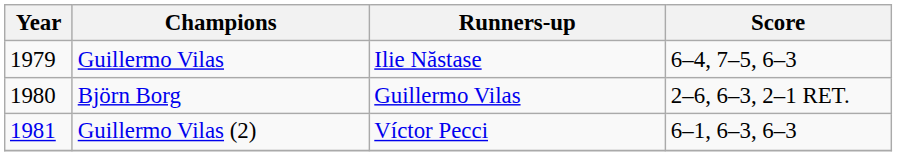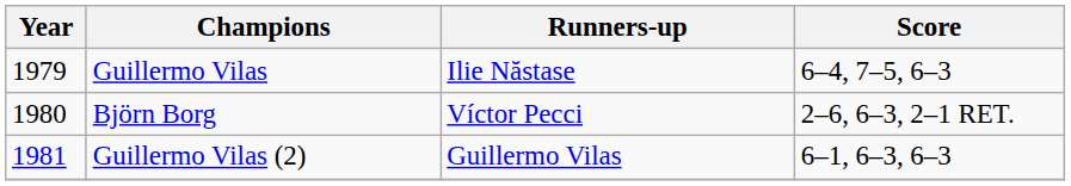 <table class="wikitable">
 <tr>
 <th style="width:40px">Year</th>
 <th style="width:200px">Champions</th>
 <th style="width:200px">Runners-up</th>
 <th style="width:150px" class="unsortable">Score</th>
 </tr>
 <tr>
 <td>1979</td>
 <td> <a href='#'>Guillermo Vilas</a></td>
 <td> <a href='#'>Ilie Năstase</a></td>
 <td>6–4, 7–5, 6–3</td>
 </tr>
 <tr>
 <td>1980</td>
 <td> <a href='#'>Björn Borg</a></td>
-<td> <a href='#'>Guillermo Vilas</a></td>
+<td> <a href='#'>Víctor Pecci</a></td>
 <td>2–6, 6–3, 2–1 RET.</td>
 </tr>
 <tr>
 <td><a href='#'>1981</a></td>
 <td> <a href='#'>Guillermo Vilas</a> (2)</td>
-<td> <a href='#'>Víctor Pecci</a></td>
+<td> <a href='#'>Guillermo Vilas</a></td>
 <td>6–1, 6–3, 6–3</td>
 </tr>
 <tr>
 </tr>
 </table>
